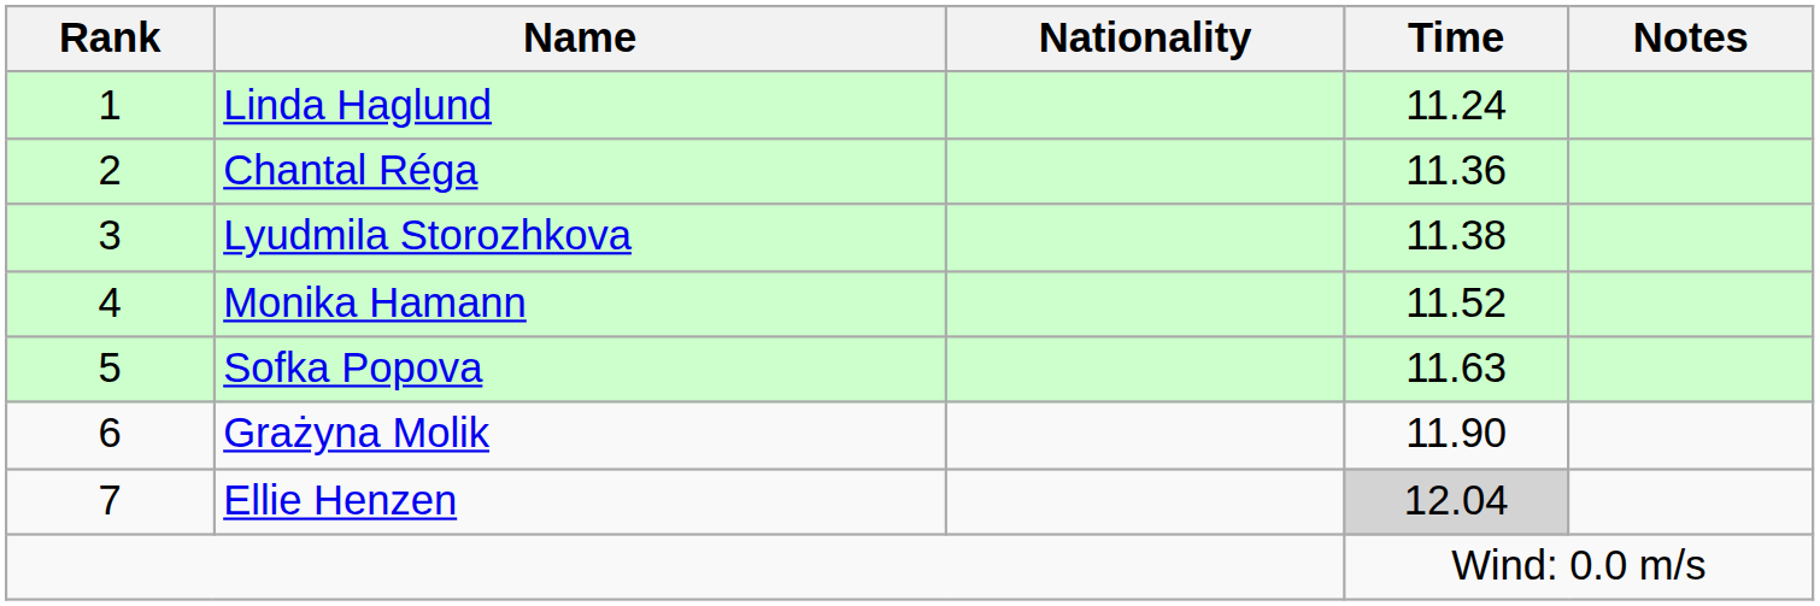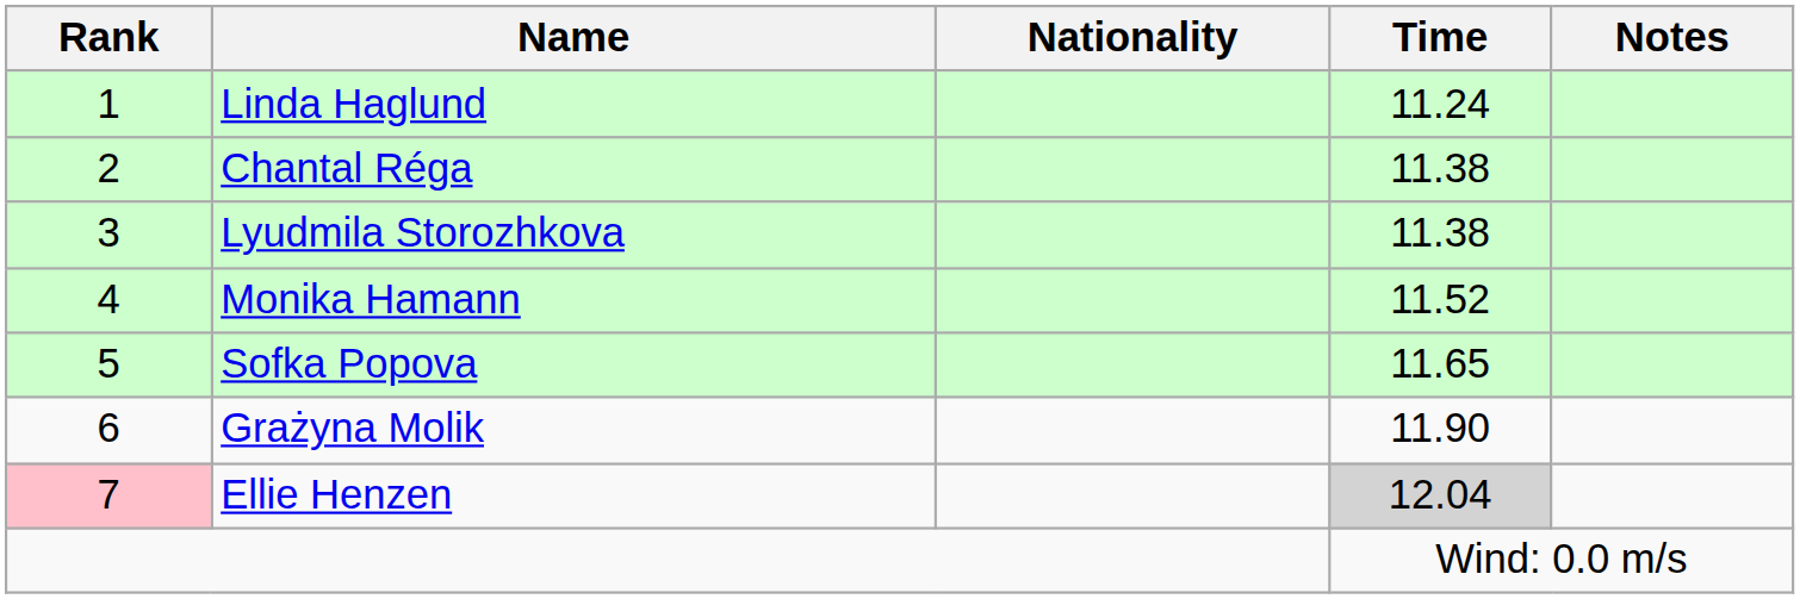 <table class="wikitable sortable" style="text-align:center;width: 55%">
 <tr>
 <th>Rank</th>
 <th>Name</th>
 <th>Nationality</th>
 <th>Time</th>
 <th>Notes</th>
 </tr>
 <tr bgcolor=ccffcc>
 <td>1</td>
 <td align=left><a href='#'>Linda Haglund</a></td>
 <td align=left></td>
 <td>11.24</td>
 <td></td>
 </tr>
 <tr bgcolor=ccffcc>
 <td>2</td>
 <td align=left><a href='#'>Chantal Réga</a></td>
 <td align=left></td>
-<td>11.36</td>
+<td>11.38</td>
 <td></td>
 </tr>
 <tr bgcolor=ccffcc>
 <td>3</td>
 <td align=left><a href='#'>Lyudmila Storozhkova</a></td>
 <td align=left></td>
 <td>11.38</td>
 <td></td>
 </tr>
 <tr bgcolor=ccffcc>
 <td>4</td>
 <td align=left><a href='#'>Monika Hamann</a></td>
 <td align=left></td>
 <td>11.52</td>
 <td></td>
 </tr>
 <tr bgcolor=ccffcc>
 <td>5</td>
 <td align=left><a href='#'>Sofka Popova</a></td>
 <td align=left></td>
-<td>11.63</td>
+<td>11.65</td>
 <td></td>
 </tr>
 <tr>
 <td>6</td>
 <td align=left><a href='#'>Grażyna Molik</a></td>
 <td align=left></td>
 <td>11.90</td>
 <td></td>
 </tr>
 <tr>
-<td>7</td>
+<td style="background: pink;">7</td>
 <td align=left><a href='#'>Ellie Henzen</a></td>
 <td align=left></td>
 <td style="background: lightgrey;">12.04</td>
 <td></td>
 </tr>
 <tr>
 <td colspan="3"></td>
 <td colspan="2">Wind: 0.0 m/s</td>
 </tr>
 </table>
